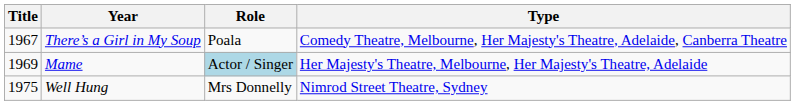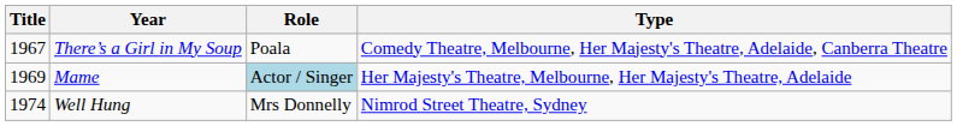 <table class="wikitable">
 <tr>
 <th>Title</th>
 <th>Year</th>
 <th>Role</th>
 <th>Type</th>
 </tr>
 <tr>
 <td>1967</td>
 <td><em><a href='#'>There’s a Girl in My Soup</a></em></td>
 <td>Poala</td>
 <td><a href='#'>Comedy Theatre, Melbourne</a>, <a href='#'>Her Majesty's Theatre, Adelaide</a>, <a href='#'>Canberra Theatre</a></td>
 </tr>
 <tr>
 <td>1969</td>
 <td><em><a href='#'>Mame</a></em></td>
 <td style="background: lightblue;">Actor / Singer</td>
 <td><a href='#'>Her Majesty's Theatre, Melbourne</a>, <a href='#'>Her Majesty's Theatre, Adelaide</a></td>
 </tr>
 <tr>
-<td>1975</td>
+<td>1974</td>
 <td><em>Well Hung</em></td>
 <td>Mrs Donnelly</td>
 <td><a href='#'>Nimrod Street Theatre, Sydney</a></td>
 </tr>
 </table>
